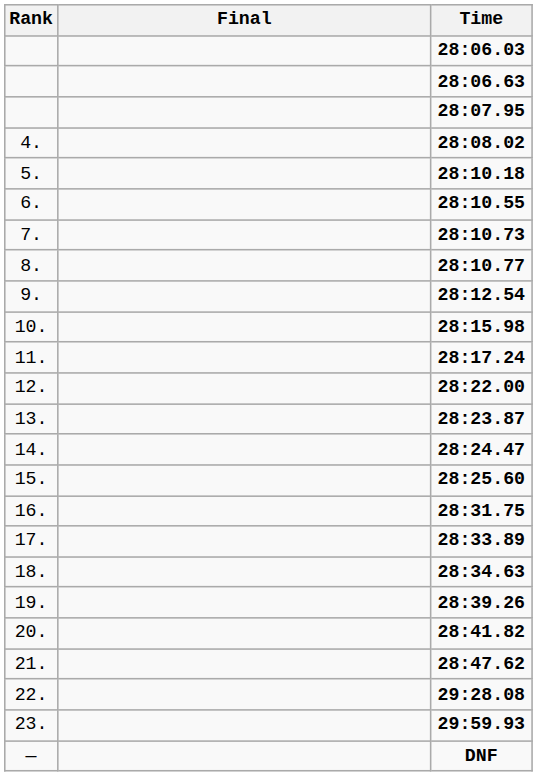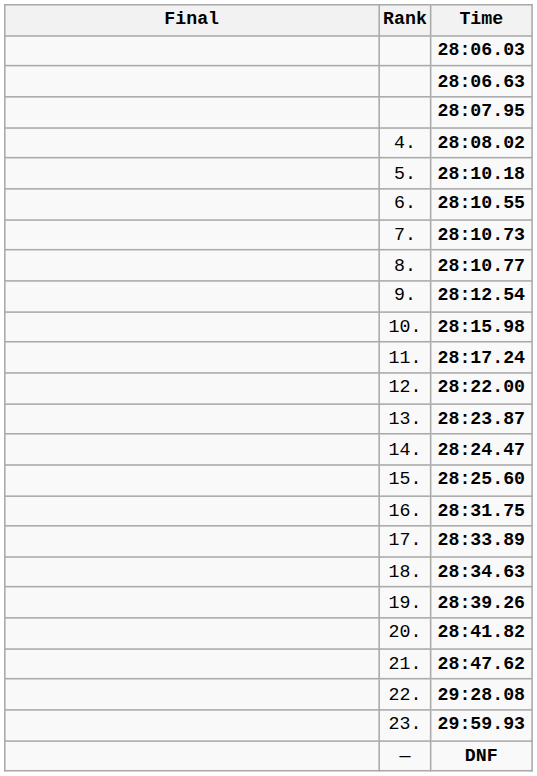 <table class="wikitable" style="border-collapse: collapse; font-size: 90%;">
 <tr>
+<th style="width: 20em">Final</th>
 <th>Rank</th>
-<th style="width: 20em">Final</th>
 <th style="width: 5em">Time</th>
 </tr>
 <tr>
+<td></td>
 <td align="center"></td>
-<td></td>
 <td align="center"><strong>28:06.03</strong></td>
 </tr>
 <tr>
+<td></td>
 <td align="center"></td>
-<td></td>
 <td align="center"><strong>28:06.63</strong></td>
 </tr>
 <tr>
+<td></td>
 <td align="center"></td>
-<td></td>
 <td align="center"><strong>28:07.95</strong></td>
 </tr>
 <tr>
+<td></td>
 <td align="center">4.</td>
-<td></td>
 <td align="center"><strong>28:08.02</strong></td>
 </tr>
 <tr>
+<td></td>
 <td align="center">5.</td>
-<td></td>
 <td align="center"><strong>28:10.18</strong></td>
 </tr>
 <tr>
+<td></td>
 <td align="center">6.</td>
-<td></td>
 <td align="center"><strong>28:10.55</strong></td>
 </tr>
 <tr>
+<td></td>
 <td align="center">7.</td>
-<td></td>
 <td align="center"><strong>28:10.73</strong></td>
 </tr>
 <tr>
+<td></td>
 <td align="center">8.</td>
-<td></td>
 <td align="center"><strong>28:10.77</strong></td>
 </tr>
 <tr>
+<td></td>
 <td align="center">9.</td>
-<td></td>
 <td align="center"><strong>28:12.54</strong></td>
 </tr>
 <tr>
+<td></td>
 <td align="center">10.</td>
-<td></td>
 <td align="center"><strong>28:15.98</strong></td>
 </tr>
 <tr>
+<td></td>
 <td align="center">11.</td>
-<td></td>
 <td align="center"><strong>28:17.24</strong></td>
 </tr>
 <tr>
+<td></td>
 <td align="center">12.</td>
-<td></td>
 <td align="center"><strong>28:22.00</strong></td>
 </tr>
 <tr>
+<td></td>
 <td align="center">13.</td>
-<td></td>
 <td align="center"><strong>28:23.87</strong></td>
 </tr>
 <tr>
+<td></td>
 <td align="center">14.</td>
-<td></td>
 <td align="center"><strong>28:24.47</strong></td>
 </tr>
 <tr>
+<td></td>
 <td align="center">15.</td>
-<td></td>
 <td align="center"><strong>28:25.60</strong></td>
 </tr>
 <tr>
+<td></td>
 <td align="center">16.</td>
-<td></td>
 <td align="center"><strong>28:31.75</strong></td>
 </tr>
 <tr>
+<td></td>
 <td align="center">17.</td>
-<td></td>
 <td align="center"><strong>28:33.89</strong></td>
 </tr>
 <tr>
+<td></td>
 <td align="center">18.</td>
-<td></td>
 <td align="center"><strong>28:34.63</strong></td>
 </tr>
 <tr>
+<td></td>
 <td align="center">19.</td>
-<td></td>
 <td align="center"><strong>28:39.26</strong></td>
 </tr>
 <tr>
+<td></td>
 <td align="center">20.</td>
-<td></td>
 <td align="center"><strong>28:41.82</strong></td>
 </tr>
 <tr>
+<td></td>
 <td align="center">21.</td>
-<td></td>
 <td align="center"><strong>28:47.62</strong></td>
 </tr>
 <tr>
+<td></td>
 <td align="center">22.</td>
-<td></td>
 <td align="center"><strong>29:28.08</strong></td>
 </tr>
 <tr>
+<td></td>
 <td align="center">23.</td>
-<td></td>
 <td align="center"><strong>29:59.93</strong></td>
 </tr>
 <tr>
+<td></td>
 <td align="center">—</td>
-<td></td>
 <td align="center"><strong>DNF</strong></td>
 </tr>
 </table>
